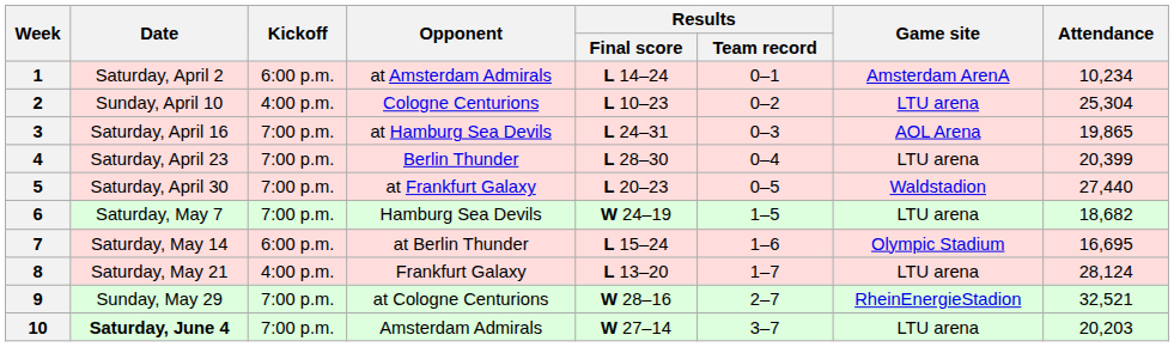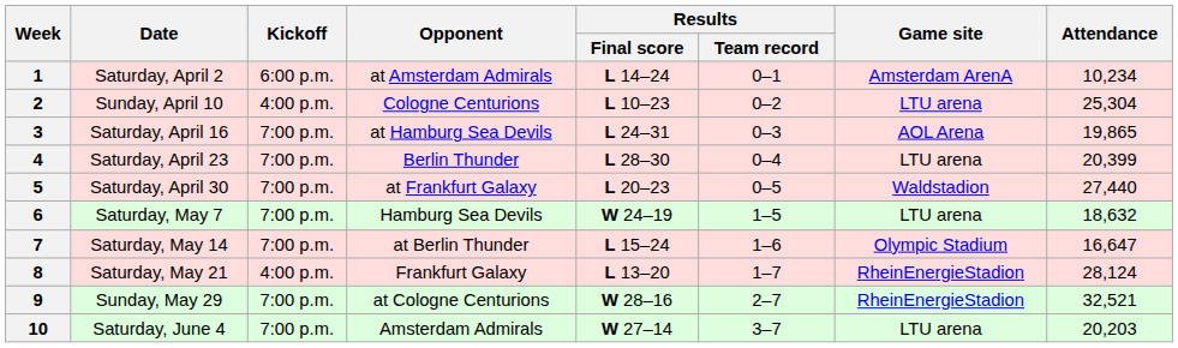 <table class="wikitable" style="font-size:95%; text-align:center; width:66em">
 <tr>
 <th rowspan="2">Week</th>
 <th rowspan="2">Date</th>
 <th rowspan="2">Kickoff </th>
 <th rowspan="2">Opponent</th>
 <th colspan="2">Results</th>
 <th rowspan="2">Game site</th>
 <th rowspan="2">Attendance</th>
 </tr>
 <tr>
 <th>Final score</th>
 <th>Team record</th>
 </tr>
 <tr bgcolor="#FDD">
 <th>1</th>
 <td>Saturday, April 2</td>
 <td>6:00 p.m.</td>
 <td>at <a href='#'>Amsterdam Admirals</a></td>
 <td><strong>L</strong> 14–24</td>
 <td>0–1</td>
 <td><a href='#'>Amsterdam ArenA</a></td>
 <td>10,234</td>
 </tr>
 <tr bgcolor="#FDD">
 <th>2</th>
 <td>Sunday, April 10</td>
 <td>4:00 p.m.</td>
 <td><a href='#'>Cologne Centurions</a></td>
 <td><strong>L</strong> 10–23</td>
 <td>0–2</td>
 <td><a href='#'>LTU arena</a></td>
 <td>25,304</td>
 </tr>
 <tr bgcolor="#FDD">
 <th>3</th>
 <td>Saturday, April 16</td>
 <td>7:00 p.m.</td>
 <td>at <a href='#'>Hamburg Sea Devils</a></td>
 <td><strong>L</strong> 24–31</td>
 <td>0–3</td>
 <td><a href='#'>AOL Arena</a></td>
 <td>19,865</td>
 </tr>
 <tr bgcolor="#FDD">
 <th>4</th>
 <td>Saturday, April 23</td>
 <td>7:00 p.m.</td>
 <td><a href='#'>Berlin Thunder</a></td>
 <td><strong>L</strong> 28–30</td>
 <td>0–4</td>
 <td>LTU arena</td>
 <td>20,399</td>
 </tr>
 <tr bgcolor="#FDD">
 <th>5</th>
 <td>Saturday, April 30</td>
 <td>7:00 p.m.</td>
 <td>at <a href='#'>Frankfurt Galaxy</a></td>
 <td><strong>L</strong> 20–23</td>
 <td>0–5</td>
 <td><a href='#'>Waldstadion</a></td>
 <td>27,440</td>
 </tr>
 <tr bgcolor="#DFD">
 <th>6</th>
 <td>Saturday, May 7</td>
 <td>7:00 p.m.</td>
 <td>Hamburg Sea Devils</td>
 <td><strong>W</strong> 24–19</td>
 <td>1–5</td>
 <td>LTU arena</td>
-<td>18,682</td>
+<td>18,632</td>
 </tr>
 <tr bgcolor="#FDD">
 <th>7</th>
 <td>Saturday, May 14</td>
-<td>6:00 p.m.</td>
+<td>7:00 p.m.</td>
 <td>at Berlin Thunder</td>
 <td><strong>L</strong> 15–24</td>
 <td>1–6</td>
 <td><a href='#'>Olympic Stadium</a></td>
-<td>16,695</td>
+<td>16,647</td>
 </tr>
 <tr bgcolor="#FDD">
 <th>8</th>
 <td>Saturday, May 21</td>
 <td>4:00 p.m.</td>
 <td>Frankfurt Galaxy</td>
 <td><strong>L</strong> 13–20</td>
 <td>1–7</td>
-<td>LTU arena</td>
+<td><a href='#'>RheinEnergieStadion</a></td>
 <td>28,124</td>
 </tr>
 <tr bgcolor="#DFD">
 <th>9</th>
 <td>Sunday, May 29</td>
 <td>7:00 p.m.</td>
 <td>at Cologne Centurions</td>
 <td><strong>W</strong> 28–16</td>
 <td>2–7</td>
 <td><a href='#'>RheinEnergieStadion</a></td>
 <td>32,521</td>
 </tr>
 <tr bgcolor="#DFD">
 <th>10</th>
-<td><strong>Saturday, June 4</strong></td>
+<td>Saturday, June 4</td>
 <td>7:00 p.m.</td>
 <td>Amsterdam Admirals</td>
 <td><strong>W</strong> 27–14</td>
 <td>3–7</td>
 <td>LTU arena</td>
 <td>20,203</td>
 </tr>
 </table>
